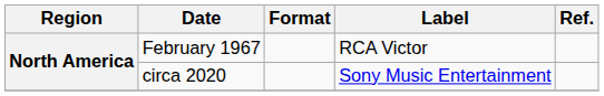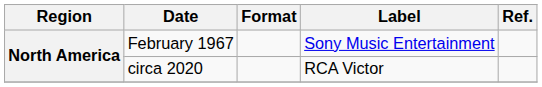 <table class="wikitable plainrowheaders">
 <tr>
 <th scope="col">Region</th>
 <th scope="col">Date</th>
 <th scope="col">Format</th>
 <th scope="col">Label</th>
 <th scope="col">Ref.</th>
 </tr>
 <tr>
 <th scope="row" rowspan="2">North America</th>
 <td>February 1967</td>
 <td></td>
-<td>RCA Victor</td>
+<td><a href='#'>Sony Music Entertainment</a></td>
 <td></td>
 </tr>
 <tr>
 <td>circa 2020</td>
 <td></td>
-<td><a href='#'>Sony Music Entertainment</a></td>
+<td>RCA Victor</td>
 <td></td>
 </tr>
 <tr>
 </tr>
 </table>
